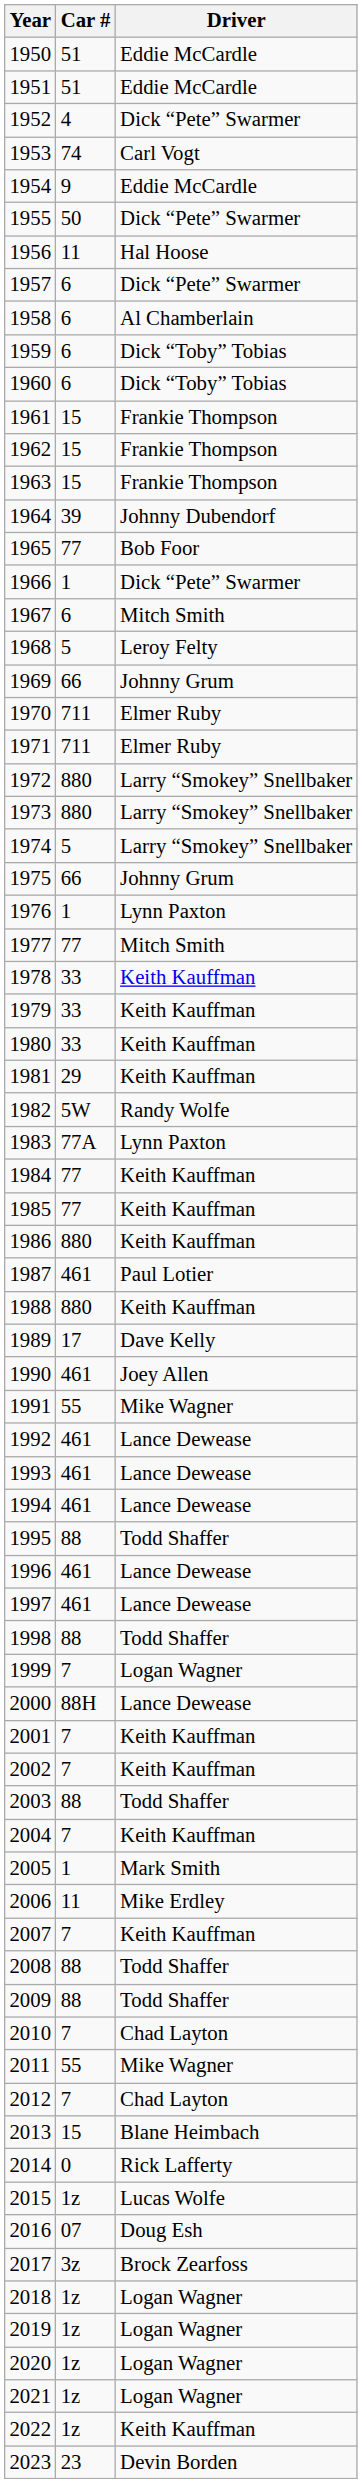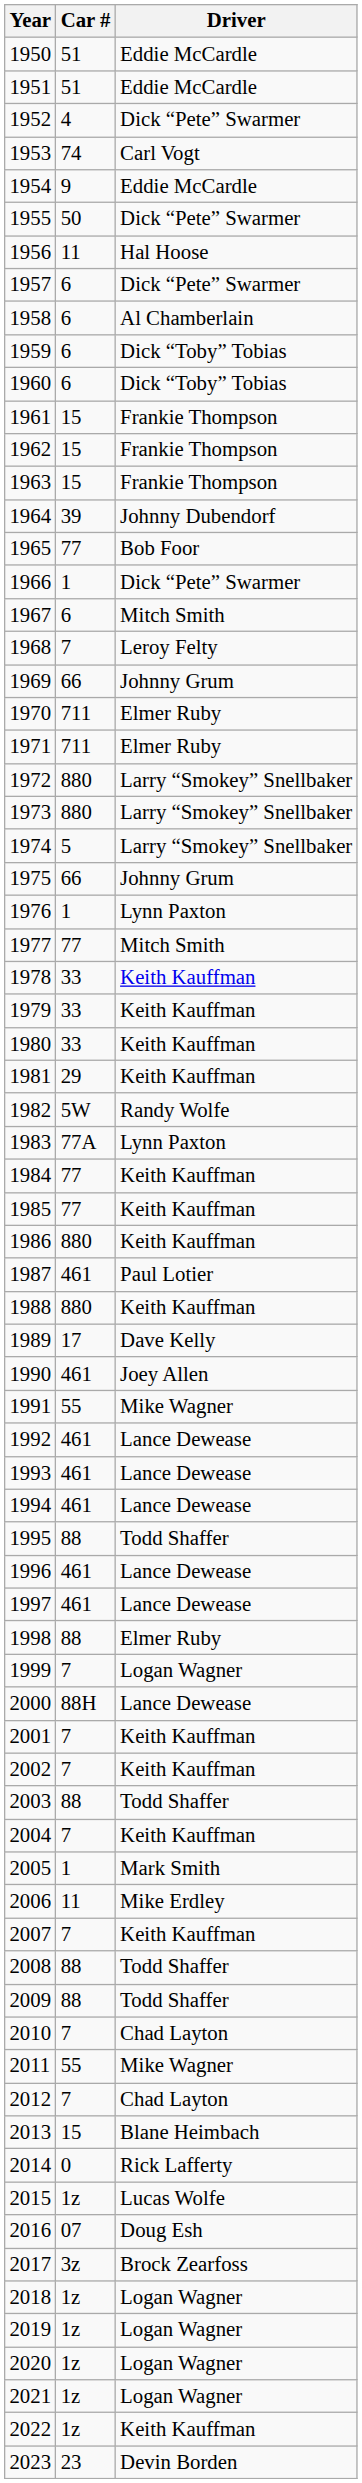 <table class="wikitable">
 <tr>
 <th>Year</th>
 <th>Car #</th>
 <th>Driver</th>
 </tr>
 <tr>
 <td>1950</td>
 <td>51</td>
 <td>Eddie McCardle</td>
 </tr>
 <tr>
 <td>1951</td>
 <td>51</td>
 <td>Eddie McCardle</td>
 </tr>
 <tr>
 <td>1952</td>
 <td>4</td>
 <td>Dick “Pete” Swarmer</td>
 </tr>
 <tr>
 <td>1953</td>
 <td>74</td>
 <td>Carl Vogt</td>
 </tr>
 <tr>
 <td>1954</td>
 <td>9</td>
 <td>Eddie McCardle</td>
 </tr>
 <tr>
 <td>1955</td>
 <td>50</td>
 <td>Dick “Pete” Swarmer</td>
 </tr>
 <tr>
 <td>1956</td>
 <td>11</td>
 <td>Hal Hoose</td>
 </tr>
 <tr>
 <td>1957</td>
 <td>6</td>
 <td>Dick “Pete” Swarmer</td>
 </tr>
 <tr>
 <td>1958</td>
 <td>6</td>
 <td>Al Chamberlain</td>
 </tr>
 <tr>
 <td>1959</td>
 <td>6</td>
 <td>Dick “Toby” Tobias</td>
 </tr>
 <tr>
 <td>1960</td>
 <td>6</td>
 <td>Dick “Toby” Tobias</td>
 </tr>
 <tr>
 <td>1961</td>
 <td>15</td>
 <td>Frankie Thompson</td>
 </tr>
 <tr>
 <td>1962</td>
 <td>15</td>
 <td>Frankie Thompson</td>
 </tr>
 <tr>
 <td>1963</td>
 <td>15</td>
 <td>Frankie Thompson</td>
 </tr>
 <tr>
 <td>1964</td>
 <td>39</td>
 <td>Johnny Dubendorf</td>
 </tr>
 <tr>
 <td>1965</td>
 <td>77</td>
 <td>Bob Foor</td>
 </tr>
 <tr>
 <td>1966</td>
 <td>1</td>
 <td>Dick “Pete” Swarmer</td>
 </tr>
 <tr>
 <td>1967</td>
 <td>6</td>
 <td>Mitch Smith</td>
 </tr>
 <tr>
 <td>1968</td>
-<td>5</td>
+<td>7</td>
 <td>Leroy Felty</td>
 </tr>
 <tr>
 <td>1969</td>
 <td>66</td>
 <td>Johnny Grum</td>
 </tr>
 <tr>
 <td>1970</td>
 <td>711</td>
 <td>Elmer Ruby</td>
 </tr>
 <tr>
 <td>1971</td>
 <td>711</td>
 <td>Elmer Ruby</td>
 </tr>
 <tr>
 <td>1972</td>
 <td>880</td>
 <td>Larry “Smokey” Snellbaker</td>
 </tr>
 <tr>
 <td>1973</td>
 <td>880</td>
 <td>Larry “Smokey” Snellbaker</td>
 </tr>
 <tr>
 <td>1974</td>
 <td>5</td>
 <td>Larry “Smokey” Snellbaker</td>
 </tr>
 <tr>
 <td>1975</td>
 <td>66</td>
 <td>Johnny Grum</td>
 </tr>
 <tr>
 <td>1976</td>
 <td>1</td>
 <td>Lynn Paxton</td>
 </tr>
 <tr>
 <td>1977</td>
 <td>77</td>
 <td>Mitch Smith</td>
 </tr>
 <tr>
 <td>1978</td>
 <td>33</td>
 <td><a href='#'>Keith Kauffman</a></td>
 </tr>
 <tr>
 <td>1979</td>
 <td>33</td>
 <td>Keith Kauffman</td>
 </tr>
 <tr>
 <td>1980</td>
 <td>33</td>
 <td>Keith Kauffman</td>
 </tr>
 <tr>
 <td>1981</td>
 <td>29</td>
 <td>Keith Kauffman</td>
 </tr>
 <tr>
 <td>1982</td>
 <td>5W</td>
 <td>Randy Wolfe</td>
 </tr>
 <tr>
 <td>1983</td>
 <td>77A</td>
 <td>Lynn Paxton</td>
 </tr>
 <tr>
 <td>1984</td>
 <td>77</td>
 <td>Keith Kauffman</td>
 </tr>
 <tr>
 <td>1985</td>
 <td>77</td>
 <td>Keith Kauffman</td>
 </tr>
 <tr>
 <td>1986</td>
 <td>880</td>
 <td>Keith Kauffman</td>
 </tr>
 <tr>
 <td>1987</td>
 <td>461</td>
 <td>Paul Lotier</td>
 </tr>
 <tr>
 <td>1988</td>
 <td>880</td>
 <td>Keith Kauffman</td>
 </tr>
 <tr>
 <td>1989</td>
 <td>17</td>
 <td>Dave Kelly</td>
 </tr>
 <tr>
 <td>1990</td>
 <td>461</td>
 <td>Joey Allen</td>
 </tr>
 <tr>
 <td>1991</td>
 <td>55</td>
 <td>Mike Wagner</td>
 </tr>
 <tr>
 <td>1992</td>
 <td>461</td>
 <td>Lance Dewease</td>
 </tr>
 <tr>
 <td>1993</td>
 <td>461</td>
 <td>Lance Dewease</td>
 </tr>
 <tr>
 <td>1994</td>
 <td>461</td>
 <td>Lance Dewease</td>
 </tr>
 <tr>
 <td>1995</td>
 <td>88</td>
 <td>Todd Shaffer</td>
 </tr>
 <tr>
 <td>1996</td>
 <td>461</td>
 <td>Lance Dewease</td>
 </tr>
 <tr>
 <td>1997</td>
 <td>461</td>
 <td>Lance Dewease</td>
 </tr>
 <tr>
 <td>1998</td>
 <td>88</td>
-<td>Todd Shaffer</td>
+<td>Elmer Ruby</td>
 </tr>
 <tr>
 <td>1999</td>
 <td>7</td>
 <td>Logan Wagner</td>
 </tr>
 <tr>
 <td>2000</td>
 <td>88H</td>
 <td>Lance Dewease</td>
 </tr>
 <tr>
 <td>2001</td>
 <td>7</td>
 <td>Keith Kauffman</td>
 </tr>
 <tr>
 <td>2002</td>
 <td>7</td>
 <td>Keith Kauffman</td>
 </tr>
 <tr>
 <td>2003</td>
 <td>88</td>
 <td>Todd Shaffer</td>
 </tr>
 <tr>
 <td>2004</td>
 <td>7</td>
 <td>Keith Kauffman</td>
 </tr>
 <tr>
 <td>2005</td>
 <td>1</td>
 <td>Mark Smith</td>
 </tr>
 <tr>
 <td>2006</td>
 <td>11</td>
 <td>Mike Erdley</td>
 </tr>
 <tr>
 <td>2007</td>
 <td>7</td>
 <td>Keith Kauffman</td>
 </tr>
 <tr>
 <td>2008</td>
 <td>88</td>
 <td>Todd Shaffer</td>
 </tr>
 <tr>
 <td>2009</td>
 <td>88</td>
 <td>Todd Shaffer</td>
 </tr>
 <tr>
 <td>2010</td>
 <td>7</td>
 <td>Chad Layton</td>
 </tr>
 <tr>
 <td>2011</td>
 <td>55</td>
 <td>Mike Wagner</td>
 </tr>
 <tr>
 <td>2012</td>
 <td>7</td>
 <td>Chad Layton</td>
 </tr>
 <tr>
 <td>2013</td>
 <td>15</td>
 <td>Blane Heimbach</td>
 </tr>
 <tr>
 <td>2014</td>
 <td>0</td>
 <td>Rick Lafferty</td>
 </tr>
 <tr>
 <td>2015</td>
 <td>1z</td>
 <td>Lucas Wolfe</td>
 </tr>
 <tr>
 <td>2016</td>
 <td>07</td>
 <td>Doug Esh</td>
 </tr>
 <tr>
 <td>2017</td>
 <td>3z</td>
 <td>Brock Zearfoss</td>
 </tr>
 <tr>
 <td>2018</td>
 <td>1z</td>
 <td>Logan Wagner</td>
 </tr>
 <tr>
 <td>2019</td>
 <td>1z</td>
 <td>Logan Wagner</td>
 </tr>
 <tr>
 <td>2020</td>
 <td>1z</td>
 <td>Logan Wagner</td>
 </tr>
 <tr>
 <td>2021</td>
 <td>1z</td>
 <td>Logan Wagner</td>
 </tr>
 <tr>
 <td>2022</td>
 <td>1z</td>
 <td>Keith Kauffman</td>
 </tr>
 <tr>
 <td>2023</td>
 <td>23</td>
 <td>Devin Borden</td>
 </tr>
 </table>
